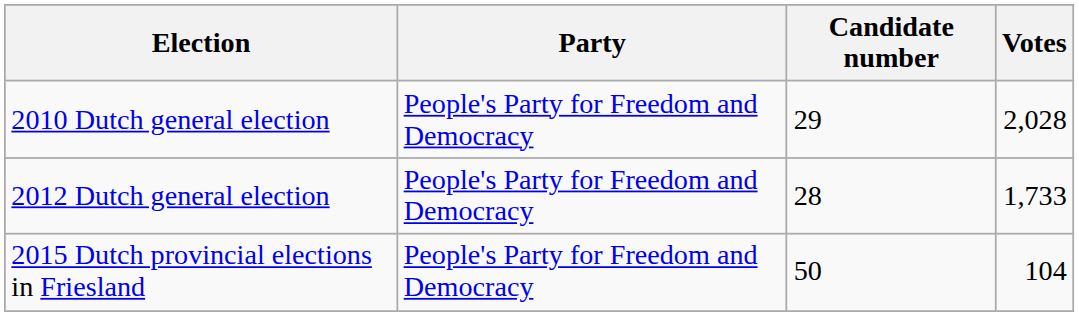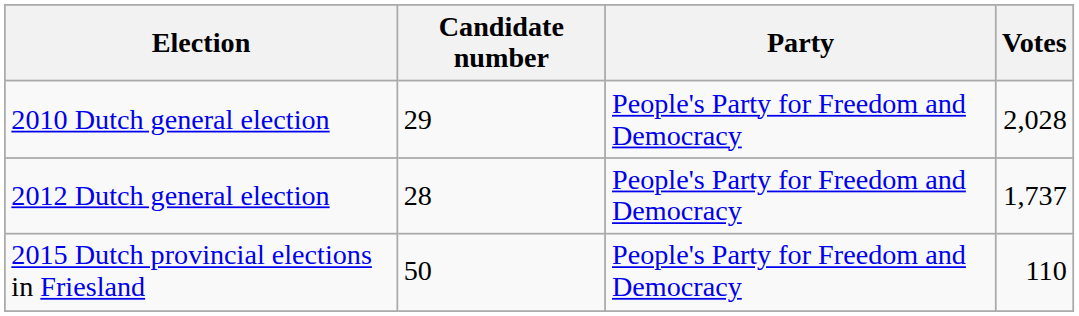 <table class="wikitable sortable">
 <tr>
 <th>Election</th>
+<th>Candidate number</th>
 <th>Party</th>
-<th>Candidate number</th>
 <th>Votes</th>
 </tr>
 <tr>
 <td><a href='#'>2010 Dutch general election</a></td>
+<td>29</td>
 <td><a href='#'>People's Party for Freedom and Democracy</a></td>
-<td>29</td>
 <td style=text-align:right>2,028</td>
 </tr>
 <tr>
 <td><a href='#'>2012 Dutch general election</a></td>
+<td>28</td>
 <td><a href='#'>People's Party for Freedom and Democracy</a></td>
-<td>28</td>
-<td style=text-align:right>1,733</td>
+<td style=text-align:right>1,737</td>
 </tr>
 <tr>
 <td><a href='#'>2015 Dutch provincial elections</a> in <a href='#'>Friesland</a></td>
+<td>50</td>
 <td><a href='#'>People's Party for Freedom and Democracy</a></td>
-<td>50</td>
-<td style=text-align:right>104</td>
+<td style=text-align:right>110</td>
 </tr>
 </table>
